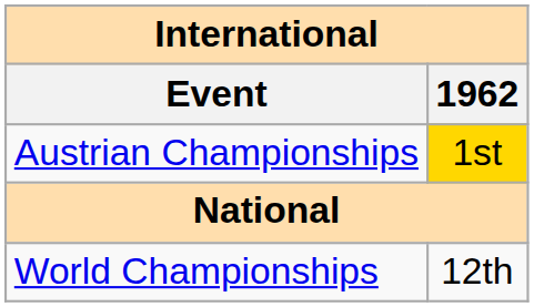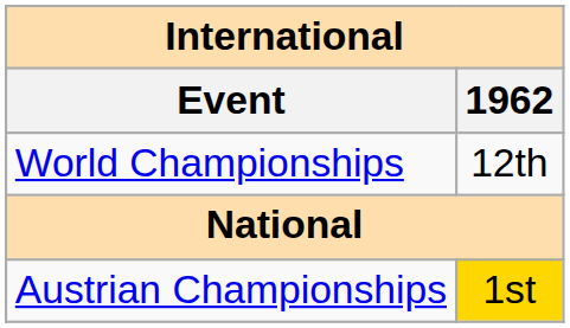 <table class="wikitable" style="text-align:center">
 <tr>
 <th style="background-color: #ffdead; " colspan=2 align=center>International</th>
 </tr>
 <tr>
 <th>Event</th>
 <th>1962</th>
 </tr>
 <tr>
-<td align=left><a href='#'>Austrian Championships</a></td>
-<td bgcolor=gold>1st</td>
+<td align=left><a href='#'>World Championships</a></td>
+<td>12th</td>
 </tr>
 <tr>
 <th style="background-color: #ffdead; " colspan=2 align=center>National</th>
 </tr>
 <tr>
-<td align=left><a href='#'>World Championships</a></td>
-<td>12th</td>
+<td align=left><a href='#'>Austrian Championships</a></td>
+<td bgcolor=gold>1st</td>
 </tr>
 </table>
